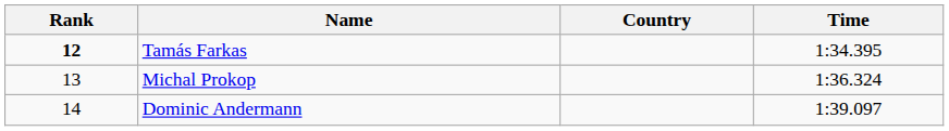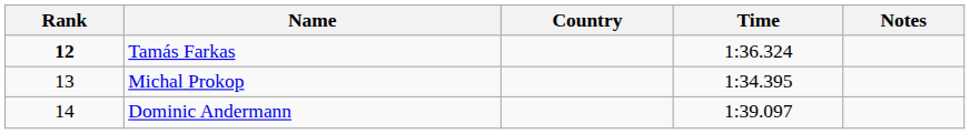 <table class="wikitable sortable" style="text-align:center" width=50%>
 <tr>
 <th>Rank</th>
 <th>Name</th>
 <th>Country</th>
 <th>Time</th>
+<th>Notes</th>
 </tr>
 <tr>
 <td><strong>12</strong></td>
 <td align=left><a href='#'>Tamás Farkas</a></td>
 <td align=left></td>
-<td>1:34.395</td>
+<td>1:36.324</td>
+<td></td>
 </tr>
 <tr>
 <td>13</td>
 <td align=left><a href='#'>Michal Prokop</a></td>
 <td align=left></td>
-<td>1:36.324</td>
+<td>1:34.395</td>
+<td></td>
 </tr>
 <tr>
 <td>14</td>
 <td align=left><a href='#'>Dominic Andermann</a></td>
 <td align=left></td>
 <td>1:39.097</td>
+<td></td>
 </tr>
 </table>
